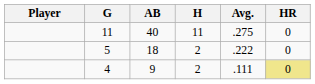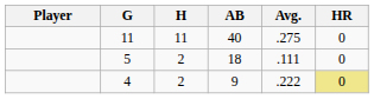 <table class="wikitable sortable">
 <tr>
 <th bgcolor="#DDDDFF" width="16%">Player</th>
 <th bgcolor="#DDDDFF" width="9%">G</th>
+<th bgcolor="#DDDDFF" width="9%">H</th>
 <th bgcolor="#DDDDFF" width="9%">AB</th>
-<th bgcolor="#DDDDFF" width="9%">H</th>
 <th bgcolor="#DDDDFF" width="9%">Avg.</th>
 <th bgcolor="#DDDDFF" width="9%">HR</th>
 </tr>
 <tr align="center">
 <td></td>
 <td>11</td>
+<td>11</td>
 <td>40</td>
-<td>11</td>
 <td>.275</td>
 <td>0</td>
 </tr>
 <tr align="center">
 <td></td>
 <td>5</td>
+<td>2</td>
 <td>18</td>
-<td>2</td>
-<td>.222</td>
+<td>.111</td>
 <td>0</td>
 </tr>
 <tr align="center">
 <td></td>
 <td>4</td>
+<td>2</td>
 <td>9</td>
-<td>2</td>
-<td>.111</td>
+<td>.222</td>
 <td style="background: khaki;">0</td>
 </tr>
 </table>
